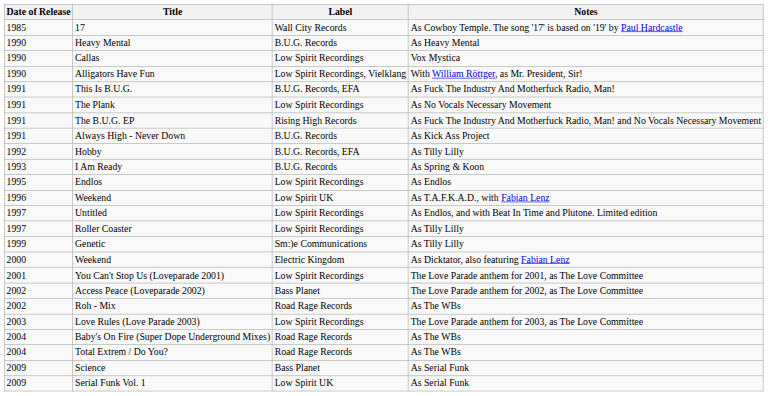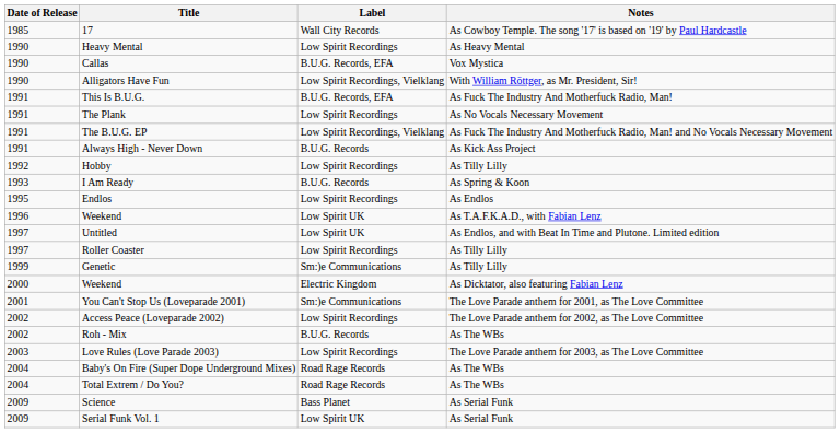 <table class="wikitable">
 <tr>
 <th>Date of Release</th>
 <th>Title</th>
 <th>Label</th>
 <th>Notes</th>
 </tr>
 <tr>
 <td>1985</td>
 <td>17</td>
 <td>Wall City Records</td>
 <td>As Cowboy Temple. The song '17' is based on '19' by <a href='#'>Paul Hardcastle</a></td>
 </tr>
 <tr>
 <td>1990</td>
 <td>Heavy Mental</td>
-<td>B.U.G. Records</td>
+<td>Low Spirit Recordings</td>
 <td>As Heavy Mental</td>
 </tr>
 <tr>
 <td>1990</td>
 <td>Callas</td>
-<td>Low Spirit Recordings</td>
+<td>B.U.G. Records, EFA</td>
 <td>Vox Mystica</td>
 </tr>
 <tr>
 <td>1990</td>
 <td>Alligators Have Fun</td>
 <td>Low Spirit Recordings, Vielklang</td>
 <td>With <a href='#'>William Röttger</a>, as Mr. President, Sir!</td>
 </tr>
 <tr>
 <td>1991</td>
 <td>This Is B.U.G.</td>
 <td>B.U.G. Records, EFA</td>
 <td>As Fuck The Industry And Motherfuck Radio, Man!</td>
 </tr>
 <tr>
 <td>1991</td>
 <td>The Plank</td>
 <td>Low Spirit Recordings</td>
 <td>As No Vocals Necessary Movement</td>
 </tr>
 <tr>
 <td>1991</td>
 <td>The B.U.G. EP</td>
-<td>Rising High Records</td>
+<td>Low Spirit Recordings, Vielklang</td>
 <td>As Fuck The Industry And Motherfuck Radio, Man! and No Vocals Necessary Movement</td>
 </tr>
 <tr>
 <td>1991</td>
 <td>Always High - Never Down</td>
 <td>B.U.G. Records</td>
 <td>As Kick Ass Project</td>
 </tr>
 <tr>
 <td>1992</td>
 <td>Hobby</td>
-<td>B.U.G. Records, EFA</td>
+<td>Low Spirit Recordings</td>
 <td>As Tilly Lilly</td>
 </tr>
 <tr>
 <td>1993</td>
 <td>I Am Ready</td>
 <td>B.U.G. Records</td>
 <td>As Spring & Koon</td>
 </tr>
 <tr>
 <td>1995</td>
 <td>Endlos</td>
 <td>Low Spirit Recordings</td>
 <td>As Endlos</td>
 </tr>
 <tr>
 <td>1996</td>
 <td>Weekend</td>
 <td>Low Spirit UK</td>
 <td>As T.A.F.K.A.D., with <a href='#'>Fabian Lenz</a></td>
 </tr>
 <tr>
 <td>1997</td>
 <td>Untitled</td>
-<td>Low Spirit Recordings</td>
+<td>Low Spirit UK</td>
 <td>As Endlos, and with Beat In Time and Plutone. Limited edition</td>
 </tr>
 <tr>
 <td>1997</td>
 <td>Roller Coaster</td>
 <td>Low Spirit Recordings</td>
 <td>As Tilly Lilly</td>
 </tr>
 <tr>
 <td>1999</td>
 <td>Genetic</td>
 <td>Sm:)e Communications</td>
 <td>As Tilly Lilly</td>
 </tr>
 <tr>
 <td>2000</td>
 <td>Weekend</td>
 <td>Electric Kingdom</td>
 <td>As Dicktator, also featuring <a href='#'>Fabian Lenz</a></td>
 </tr>
 <tr>
 <td>2001</td>
 <td>You Can't Stop Us (Loveparade 2001)</td>
-<td>Low Spirit Recordings</td>
+<td>Sm:)e Communications</td>
 <td>The Love Parade anthem for 2001, as The Love Committee</td>
 </tr>
 <tr>
 <td>2002</td>
 <td>Access Peace (Loveparade 2002)</td>
-<td>Bass Planet</td>
+<td>Low Spirit Recordings</td>
 <td>The Love Parade anthem for 2002, as The Love Committee</td>
 </tr>
 <tr>
 <td>2002</td>
 <td>Roh - Mix</td>
-<td>Road Rage Records</td>
+<td>B.U.G. Records</td>
 <td>As The WBs</td>
 </tr>
 <tr>
 <td>2003</td>
 <td>Love Rules (Love Parade 2003)</td>
 <td>Low Spirit Recordings</td>
 <td>The Love Parade anthem for 2003, as The Love Committee</td>
 </tr>
 <tr>
 <td>2004</td>
 <td>Baby's On Fire (Super Dope Underground Mixes)</td>
 <td>Road Rage Records</td>
 <td>As The WBs</td>
 </tr>
 <tr>
 <td>2004</td>
 <td>Total Extrem / Do You?</td>
 <td>Road Rage Records</td>
 <td>As The WBs</td>
 </tr>
 <tr>
 <td>2009</td>
 <td>Science</td>
 <td>Bass Planet</td>
 <td>As Serial Funk</td>
 </tr>
 <tr>
 <td>2009</td>
 <td>Serial Funk Vol. 1</td>
 <td>Low Spirit UK</td>
 <td>As Serial Funk</td>
 </tr>
 </table>
